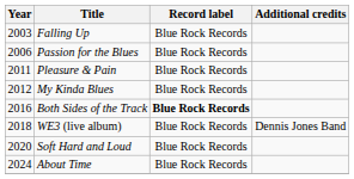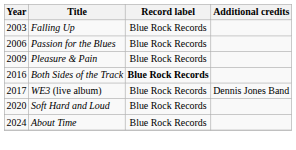 <table class="wikitable sortable">
 <tr>
 <th>Year</th>
 <th>Title</th>
 <th>Record label</th>
 <th>Additional credits</th>
 </tr>
 <tr>
 <td>2003</td>
 <td><em>Falling Up</em></td>
 <td style="text-align:center;">Blue Rock Records</td>
 <td></td>
 </tr>
 <tr>
 <td>2006</td>
 <td><em>Passion for the Blues</em></td>
 <td style="text-align:center;">Blue Rock Records</td>
 <td></td>
 </tr>
 <tr>
-<td>2011</td>
+<td>2009</td>
 <td><em>Pleasure & Pain</em></td>
-<td style="text-align:center;">Blue Rock Records</td>
-<td></td>
-</tr>
-<tr>
-<td>2012</td>
-<td><em>My Kinda Blues</em></td>
 <td style="text-align:center;">Blue Rock Records</td>
 <td></td>
 </tr>
 <tr>
 <td>2016</td>
 <td><em>Both Sides of the Track</em></td>
 <td style="text-align:center;"><strong>Blue Rock Records</strong></td>
 <td></td>
 </tr>
 <tr>
-<td>2018</td>
+<td>2017</td>
 <td><em>WE3</em> (live album)</td>
 <td style="text-align:center;">Blue Rock Records</td>
 <td>Dennis Jones Band</td>
 </tr>
 <tr>
 <td>2020</td>
 <td><em>Soft Hard and Loud</em></td>
 <td style="text-align:center;">Blue Rock Records</td>
 <td></td>
 </tr>
 <tr>
 <td>2024</td>
 <td><em>About Time</em></td>
 <td style="text-align:center;">Blue Rock Records</td>
 <td></td>
 </tr>
 <tr>
 </tr>
 </table>
